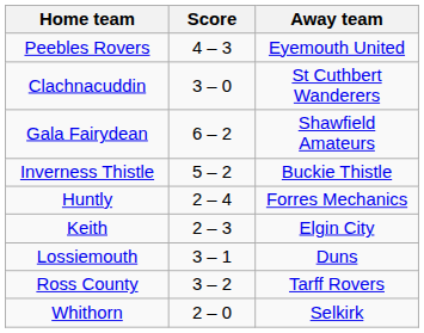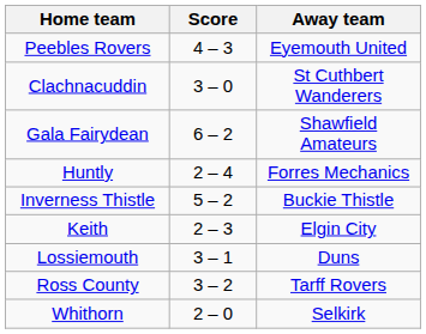 <table class="wikitable" style="text-align: center">
 <tr>
 <th width=140>Home team</th>
 <th width=70>Score</th>
 <th width=140>Away team</th>
 </tr>
 <tr>
 <td><a href='#'>Peebles Rovers</a></td>
 <td>4 – 3</td>
 <td><a href='#'>Eyemouth United</a></td>
 </tr>
 <tr>
 <td><a href='#'>Clachnacuddin</a></td>
 <td>3 – 0</td>
 <td><a href='#'>St Cuthbert Wanderers</a></td>
 </tr>
 <tr>
 <td><a href='#'>Gala Fairydean</a></td>
 <td>6 – 2</td>
 <td><a href='#'>Shawfield Amateurs</a></td>
 </tr>
 <tr>
+<td><a href='#'>Huntly</a></td>
+<td>2 – 4</td>
+<td><a href='#'>Forres Mechanics</a></td>
+</tr>
+<tr>
 <td><a href='#'>Inverness Thistle</a></td>
 <td>5 – 2</td>
 <td><a href='#'>Buckie Thistle</a></td>
-</tr>
-<tr>
-<td><a href='#'>Huntly</a></td>
-<td>2 – 4</td>
-<td><a href='#'>Forres Mechanics</a></td>
 </tr>
 <tr>
 <td><a href='#'>Keith</a></td>
 <td>2 – 3</td>
 <td><a href='#'>Elgin City</a></td>
 </tr>
 <tr>
 <td><a href='#'>Lossiemouth</a></td>
 <td>3 – 1</td>
 <td><a href='#'>Duns</a></td>
 </tr>
 <tr>
 <td><a href='#'>Ross County</a></td>
 <td>3 – 2</td>
 <td><a href='#'>Tarff Rovers</a></td>
 </tr>
 <tr>
 <td><a href='#'>Whithorn</a></td>
 <td>2 – 0</td>
 <td><a href='#'>Selkirk</a></td>
 </tr>
 </table>
